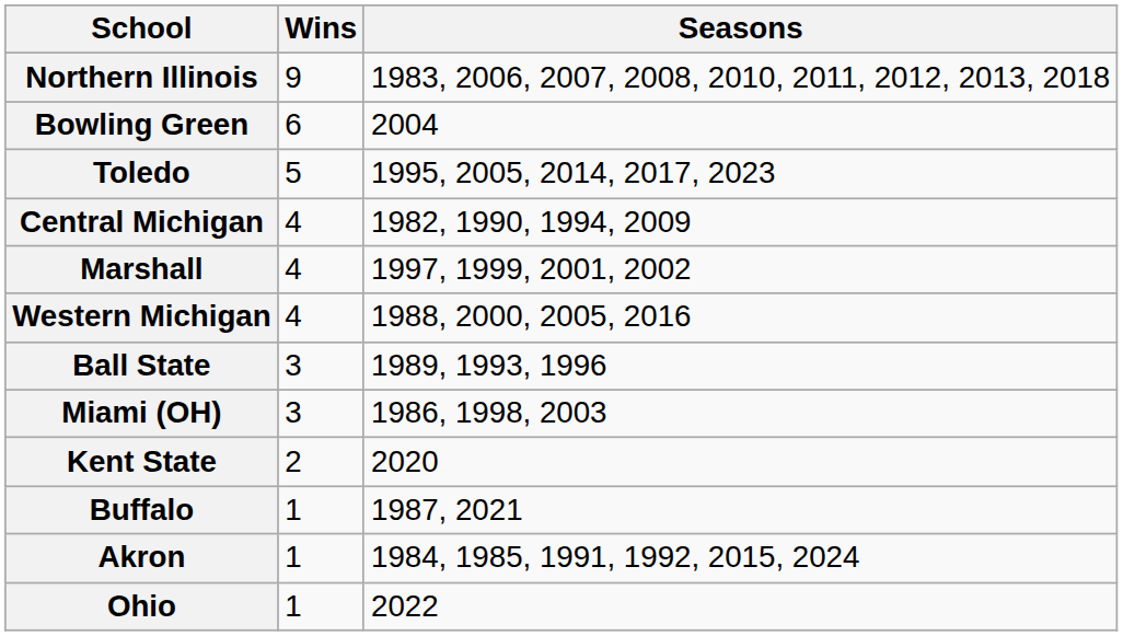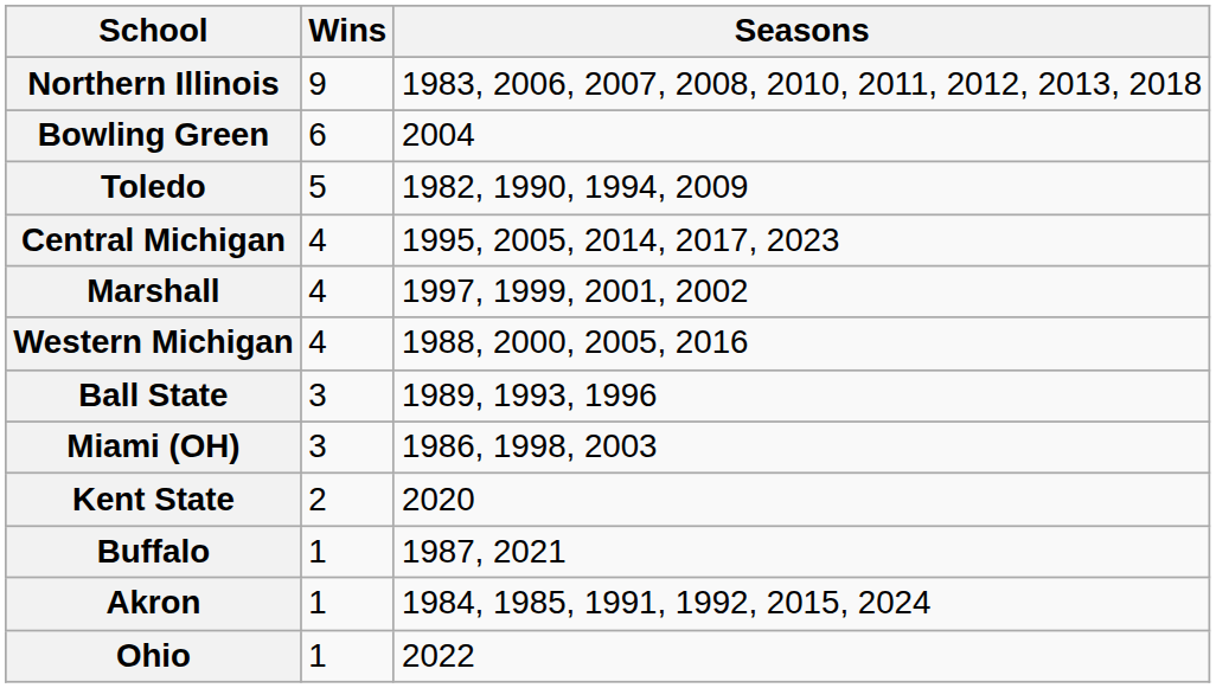 <table class="wikitable">
 <tr>
 <th>School</th>
 <th>Wins</th>
 <th>Seasons</th>
 </tr>
 <tr>
 <th Style = >Northern Illinois</th>
 <td>9</td>
 <td>1983, 2006, 2007, 2008, 2010, 2011, 2012, 2013, 2018</td>
 </tr>
 <tr>
 <th Style = >Bowling Green</th>
 <td>6</td>
 <td>2004</td>
 </tr>
 <tr>
 <th Style = >Toledo</th>
 <td>5</td>
-<td>1995, 2005, 2014, 2017, 2023</td>
+<td>1982, 1990, 1994, 2009</td>
 </tr>
 <tr>
 <th Style = >Central Michigan</th>
 <td>4</td>
-<td>1982, 1990, 1994, 2009</td>
+<td>1995, 2005, 2014, 2017, 2023</td>
 </tr>
 <tr>
 <th Style = >Marshall</th>
 <td>4</td>
 <td>1997, 1999, 2001, 2002</td>
 </tr>
 <tr>
 <th Style = >Western Michigan</th>
 <td>4</td>
 <td>1988, 2000, 2005, 2016</td>
 </tr>
 <tr>
 <th Style = >Ball State</th>
 <td>3</td>
 <td>1989, 1993, 1996</td>
 </tr>
 <tr>
 <th Style = >Miami (OH)</th>
 <td>3</td>
 <td>1986, 1998, 2003</td>
 </tr>
 <tr>
 <th Style = >Kent State</th>
 <td>2</td>
 <td>2020</td>
 </tr>
 <tr>
 <th Style = >Buffalo</th>
 <td>1</td>
 <td>1987, 2021</td>
 </tr>
 <tr>
 <th Style = >Akron</th>
 <td>1</td>
 <td>1984, 1985, 1991, 1992, 2015, 2024</td>
 </tr>
 <tr>
 <th Style = >Ohio</th>
 <td>1</td>
 <td>2022</td>
 </tr>
 </table>
